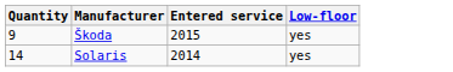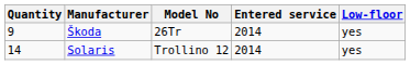 <table class="wikitable sortable">
 <tr>
 <th>Quantity</th>
 <th>Manufacturer</th>
+<th>Model No</th>
 <th>Entered service</th>
 <th><a href='#'>Low-floor</a></th>
 </tr>
 <tr>
 <td>9</td>
 <td><a href='#'>Škoda</a></td>
-<td>2015</td>
+<td>26Tr</td>
+<td>2014</td>
 <td>yes</td>
 </tr>
 <tr>
 <td>14</td>
 <td><a href='#'>Solaris</a></td>
+<td>Trollino 12</td>
 <td>2014</td>
 <td>yes</td>
 </tr>
 </table>
